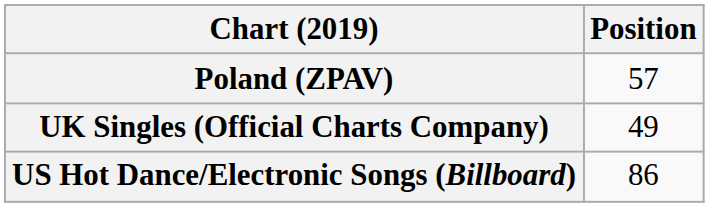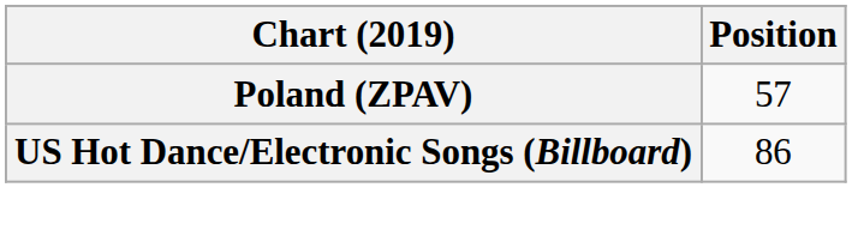 <table class="wikitable sortable plainrowheaders" style="text-align:center">
 <tr>
 <th scope="col">Chart (2019)</th>
 <th scope="col">Position</th>
 </tr>
 <tr>
 <th scope="row">Poland (ZPAV)</th>
 <td>57</td>
 </tr>
 <tr>
-<th scope="row">UK Singles (Official Charts Company)</th>
-<td>49</td>
-</tr>
-<tr>
 <th scope="row">US Hot Dance/Electronic Songs (<em>Billboard</em>)</th>
 <td>86</td>
 </tr>
 </table>
